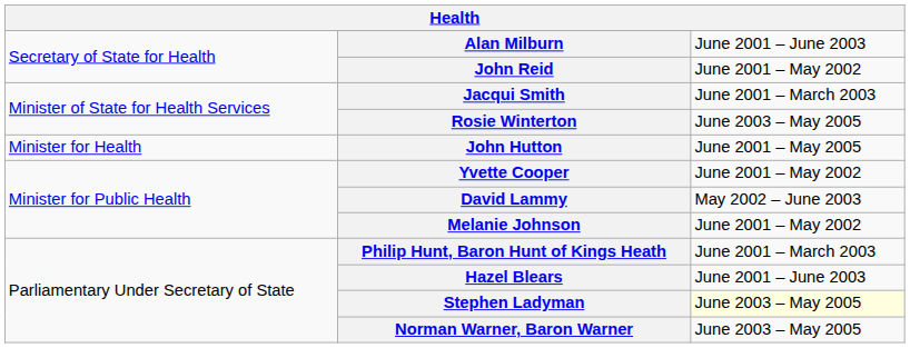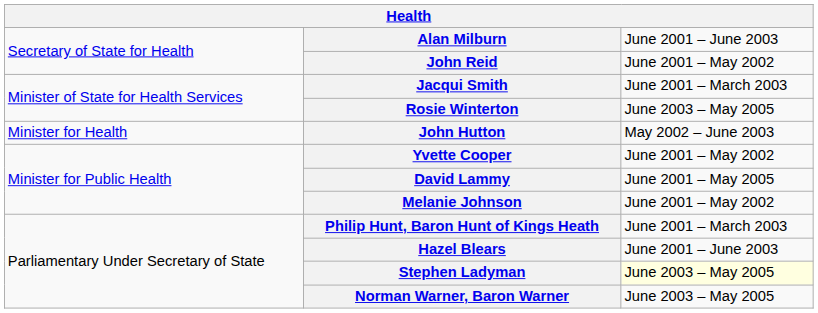 <table class="wikitable plainrowheaders" width=100% style="max-width:55em;">
 <tr>
 <th colspan=4><a href='#'>Health</a></th>
 </tr>
 <tr>
 <td rowspan="2"><a href='#'>Secretary of State for Health</a></td>
 <th scope="row" style="font-weight:bold;"><a href='#'>Alan Milburn</a></th>
 <td>June 2001 – June 2003</td>
 </tr>
 <tr>
 <th scope="row" style="font-weight:bold;"><a href='#'>John Reid</a></th>
 <td>June 2001 – May 2002</td>
 </tr>
 <tr>
 <td rowspan="2"><a href='#'>Minister of State for Health Services</a></td>
 <th scope="row"><a href='#'>Jacqui Smith</a></th>
 <td>June 2001 – March 2003</td>
 </tr>
 <tr>
 <th scope="row"><a href='#'>Rosie Winterton</a></th>
 <td>June 2003 – May 2005</td>
 </tr>
 <tr>
 <td><a href='#'>Minister for Health</a></td>
 <th scope="row"><a href='#'>John Hutton</a></th>
-<td>June 2001 – May 2005</td>
+<td>May 2002 – June 2003</td>
 </tr>
 <tr>
 <td rowspan="3"><a href='#'>Minister for Public Health</a></td>
 <th scope="row"><a href='#'>Yvette Cooper</a></th>
 <td>June 2001 – May 2002</td>
 </tr>
 <tr>
 <th scope="row"><a href='#'>David Lammy</a></th>
-<td>May 2002 – June 2003</td>
+<td>June 2001 – May 2005</td>
 </tr>
 <tr>
 <th scope="row"><a href='#'>Melanie Johnson</a></th>
 <td>June 2001 – May 2002</td>
 </tr>
 <tr>
 <td rowspan="4">Parliamentary Under Secretary of State</td>
 <th scope="row"><a href='#'>Philip Hunt, Baron Hunt of Kings Heath</a></th>
 <td>June 2001 – March 2003</td>
 </tr>
 <tr>
 <th scope="row"><a href='#'>Hazel Blears</a></th>
 <td>June 2001 – June 2003</td>
 </tr>
 <tr>
 <th scope="row"><a href='#'>Stephen Ladyman</a></th>
 <td style="background: lightyellow;">June 2003 – May 2005</td>
 </tr>
 <tr>
 <th scope="row"><a href='#'>Norman Warner, Baron Warner</a></th>
 <td>June 2003 – May 2005</td>
 </tr>
 </table>
